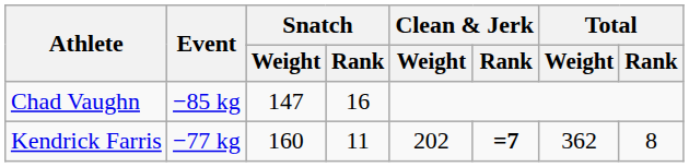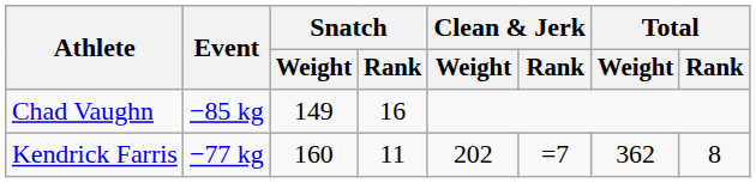 <table class=wikitable style=font-size:90%;text-align:center>
 <tr>
 <th rowspan=2>Athlete</th>
 <th rowspan=2>Event</th>
 <th colspan=2>Snatch</th>
 <th colspan=2>Clean & Jerk</th>
 <th colspan=2>Total</th>
 </tr>
 <tr style=font-size:95%>
 <th>Weight</th>
 <th>Rank</th>
 <th>Weight</th>
 <th>Rank</th>
 <th>Weight</th>
 <th>Rank</th>
 </tr>
 <tr>
 <td align=left><a href='#'>Chad Vaughn</a></td>
 <td align=left><a href='#'>−85 kg</a></td>
-<td>147</td>
+<td>149</td>
 <td>16</td>
 <td colspan=4></td>
 </tr>
 <tr>
 <td align=left><a href='#'>Kendrick Farris</a></td>
 <td align=left><a href='#'>−77 kg</a></td>
 <td>160</td>
 <td>11</td>
 <td>202</td>
-<td><strong>=7</strong></td>
+<td>=7</td>
 <td>362</td>
 <td>8</td>
 </tr>
 </table>
